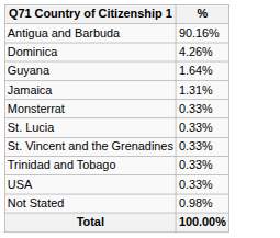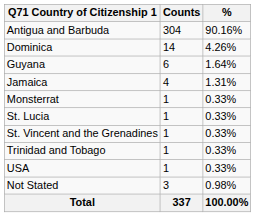 <table class="wikitable sortable mw-collapsible mw-collapsed">
 <tr>
 <th>Q71 Country of Citizenship 1</th>
+<th>Counts</th>
 <th>%</th>
 </tr>
 <tr>
 <td>Antigua and Barbuda</td>
+<td>304</td>
 <td>90.16%</td>
 </tr>
 <tr>
 <td>Dominica</td>
+<td>14</td>
 <td>4.26%</td>
 </tr>
 <tr>
 <td>Guyana</td>
+<td>6</td>
 <td>1.64%</td>
 </tr>
 <tr>
 <td>Jamaica</td>
+<td>4</td>
 <td>1.31%</td>
 </tr>
 <tr>
 <td>Monsterrat</td>
+<td>1</td>
 <td>0.33%</td>
 </tr>
 <tr>
 <td>St. Lucia</td>
+<td>1</td>
 <td>0.33%</td>
 </tr>
 <tr>
 <td>St. Vincent and the Grenadines</td>
+<td>1</td>
 <td>0.33%</td>
 </tr>
 <tr>
 <td>Trinidad and Tobago</td>
+<td>1</td>
 <td>0.33%</td>
 </tr>
 <tr>
 <td>USA</td>
+<td>1</td>
 <td>0.33%</td>
 </tr>
 <tr>
 <td>Not Stated</td>
+<td>3</td>
 <td>0.98%</td>
 </tr>
 <tr>
 <th>Total</th>
+<th>337</th>
 <th>100.00%</th>
 </tr>
 </table>
